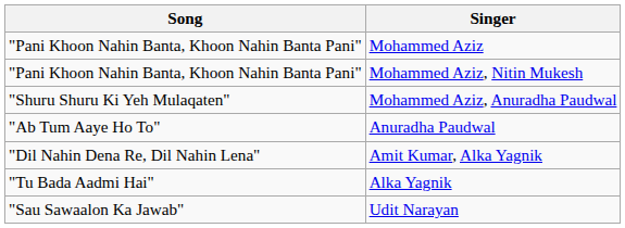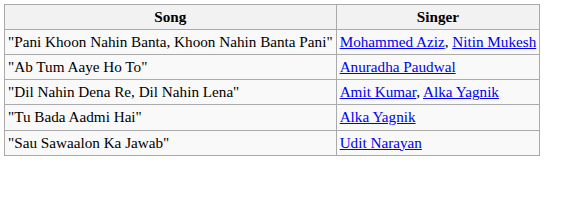 <table class="wikitable" style="font-size:95%;">
 <tr>
 <th>Song</th>
 <th>Singer</th>
 </tr>
 <tr>
 <td>"Pani Khoon Nahin Banta, Khoon Nahin Banta Pani"</td>
-<td><a href='#'>Mohammed Aziz</a></td>
-</tr>
-<tr>
-<td>"Pani Khoon Nahin Banta, Khoon Nahin Banta Pani"</td>
 <td><a href='#'>Mohammed Aziz</a>, <a href='#'>Nitin Mukesh</a></td>
-</tr>
-<tr>
-<td>"Shuru Shuru Ki Yeh Mulaqaten"</td>
-<td><a href='#'>Mohammed Aziz</a>, <a href='#'>Anuradha Paudwal</a></td>
 </tr>
 <tr>
 <td>"Ab Tum Aaye Ho To"</td>
 <td><a href='#'>Anuradha Paudwal</a></td>
 </tr>
 <tr>
 <td>"Dil Nahin Dena Re, Dil Nahin Lena"</td>
 <td><a href='#'>Amit Kumar</a>, <a href='#'>Alka Yagnik</a></td>
 </tr>
 <tr>
 <td>"Tu Bada Aadmi Hai"</td>
 <td><a href='#'>Alka Yagnik</a></td>
 </tr>
 <tr>
 <td>"Sau Sawaalon Ka Jawab"</td>
 <td><a href='#'>Udit Narayan</a></td>
 </tr>
 <tr>
 </tr>
 </table>
